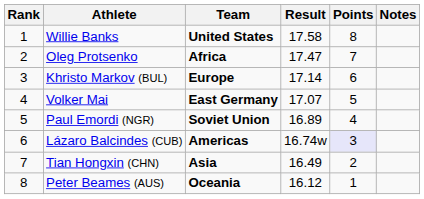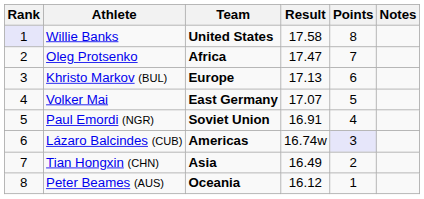 <table class="wikitable" style="text-align:center">
 <tr>
 <th>Rank</th>
 <th>Athlete</th>
 <th>Team</th>
 <th>Result</th>
 <th>Points</th>
 <th>Notes</th>
 </tr>
 <tr>
-<td>1</td>
+<td style="background: lavender;">1</td>
 <td align="left"><a href='#'>Willie Banks</a></td>
 <td align=left><strong>United States</strong></td>
 <td>17.58</td>
 <td>8</td>
 <td></td>
 </tr>
 <tr>
 <td>2</td>
 <td align="left"><a href='#'>Oleg Protsenko</a></td>
 <td align=left><strong>Africa</strong></td>
 <td>17.47</td>
 <td>7</td>
 <td></td>
 </tr>
 <tr>
 <td>3</td>
 <td align="left"><a href='#'>Khristo Markov</a> <small>(BUL) </small></td>
 <td align=left><strong>Europe</strong></td>
-<td>17.14</td>
+<td>17.13</td>
 <td>6</td>
 <td></td>
 </tr>
 <tr>
 <td>4</td>
 <td align="left"><a href='#'>Volker Mai</a></td>
 <td align=left><strong>East Germany</strong></td>
 <td>17.07</td>
 <td>5</td>
 <td></td>
 </tr>
 <tr>
 <td>5</td>
 <td align="left"><a href='#'>Paul Emordi</a> <small>(NGR) </small></td>
 <td align=left><strong>Soviet Union</strong></td>
-<td>16.89</td>
+<td>16.91</td>
 <td>4</td>
 <td></td>
 </tr>
 <tr>
 <td>6</td>
 <td align="left"><a href='#'>Lázaro Balcindes</a> <small>(CUB) </small></td>
 <td align=left><strong>Americas</strong></td>
 <td>16.74w</td>
 <td style="background: lavender;">3</td>
 <td></td>
 </tr>
 <tr>
 <td>7</td>
 <td align="left"><a href='#'>Tian Hongxin</a> <small>(CHN) </small></td>
 <td align=left><strong>Asia</strong></td>
 <td>16.49</td>
 <td>2</td>
 <td></td>
 </tr>
 <tr>
 <td>8</td>
 <td align="left"><a href='#'>Peter Beames</a> <small>(AUS) </small></td>
 <td align=left><strong>Oceania</strong></td>
 <td>16.12</td>
 <td>1</td>
 <td></td>
 </tr>
 </table>
